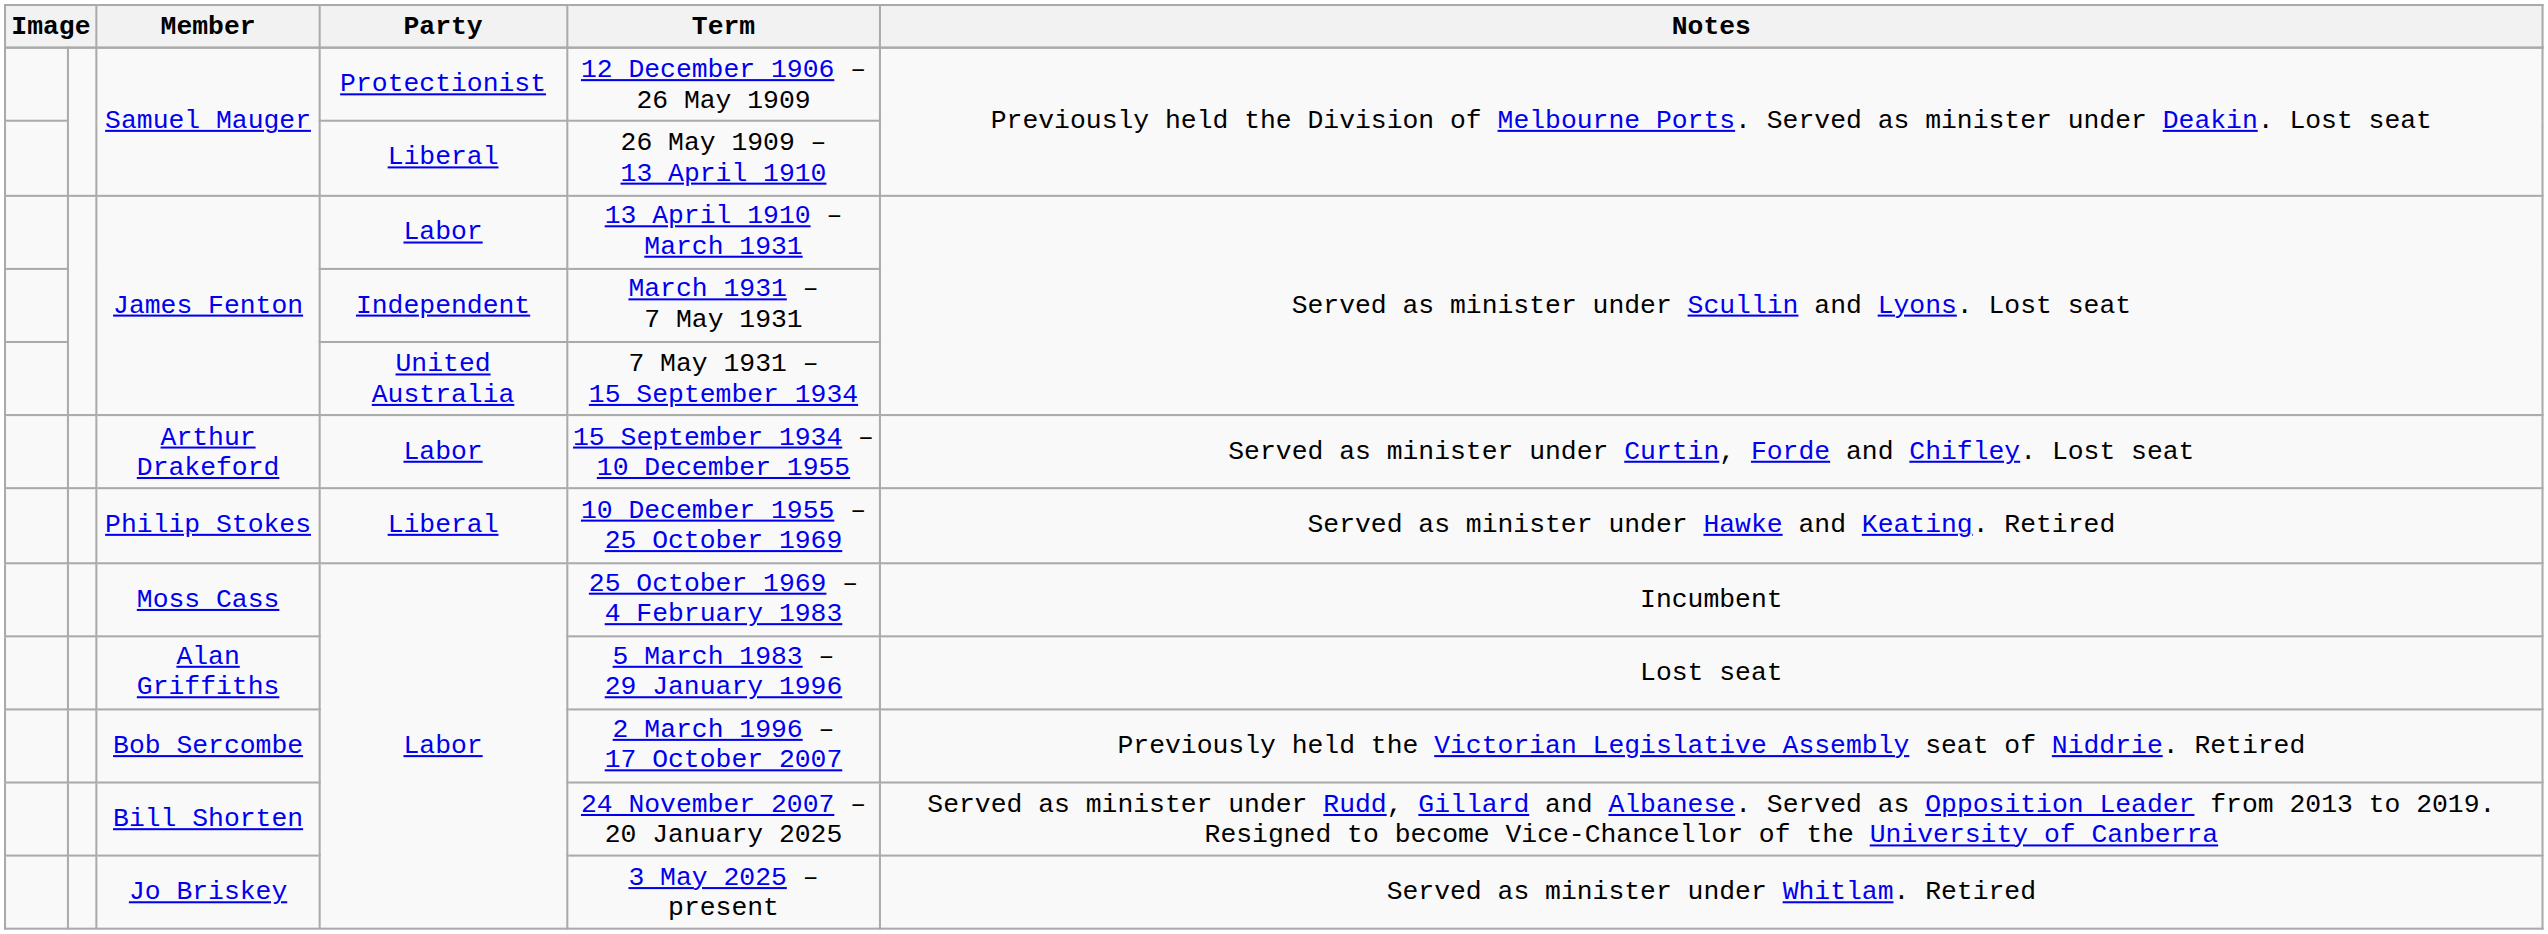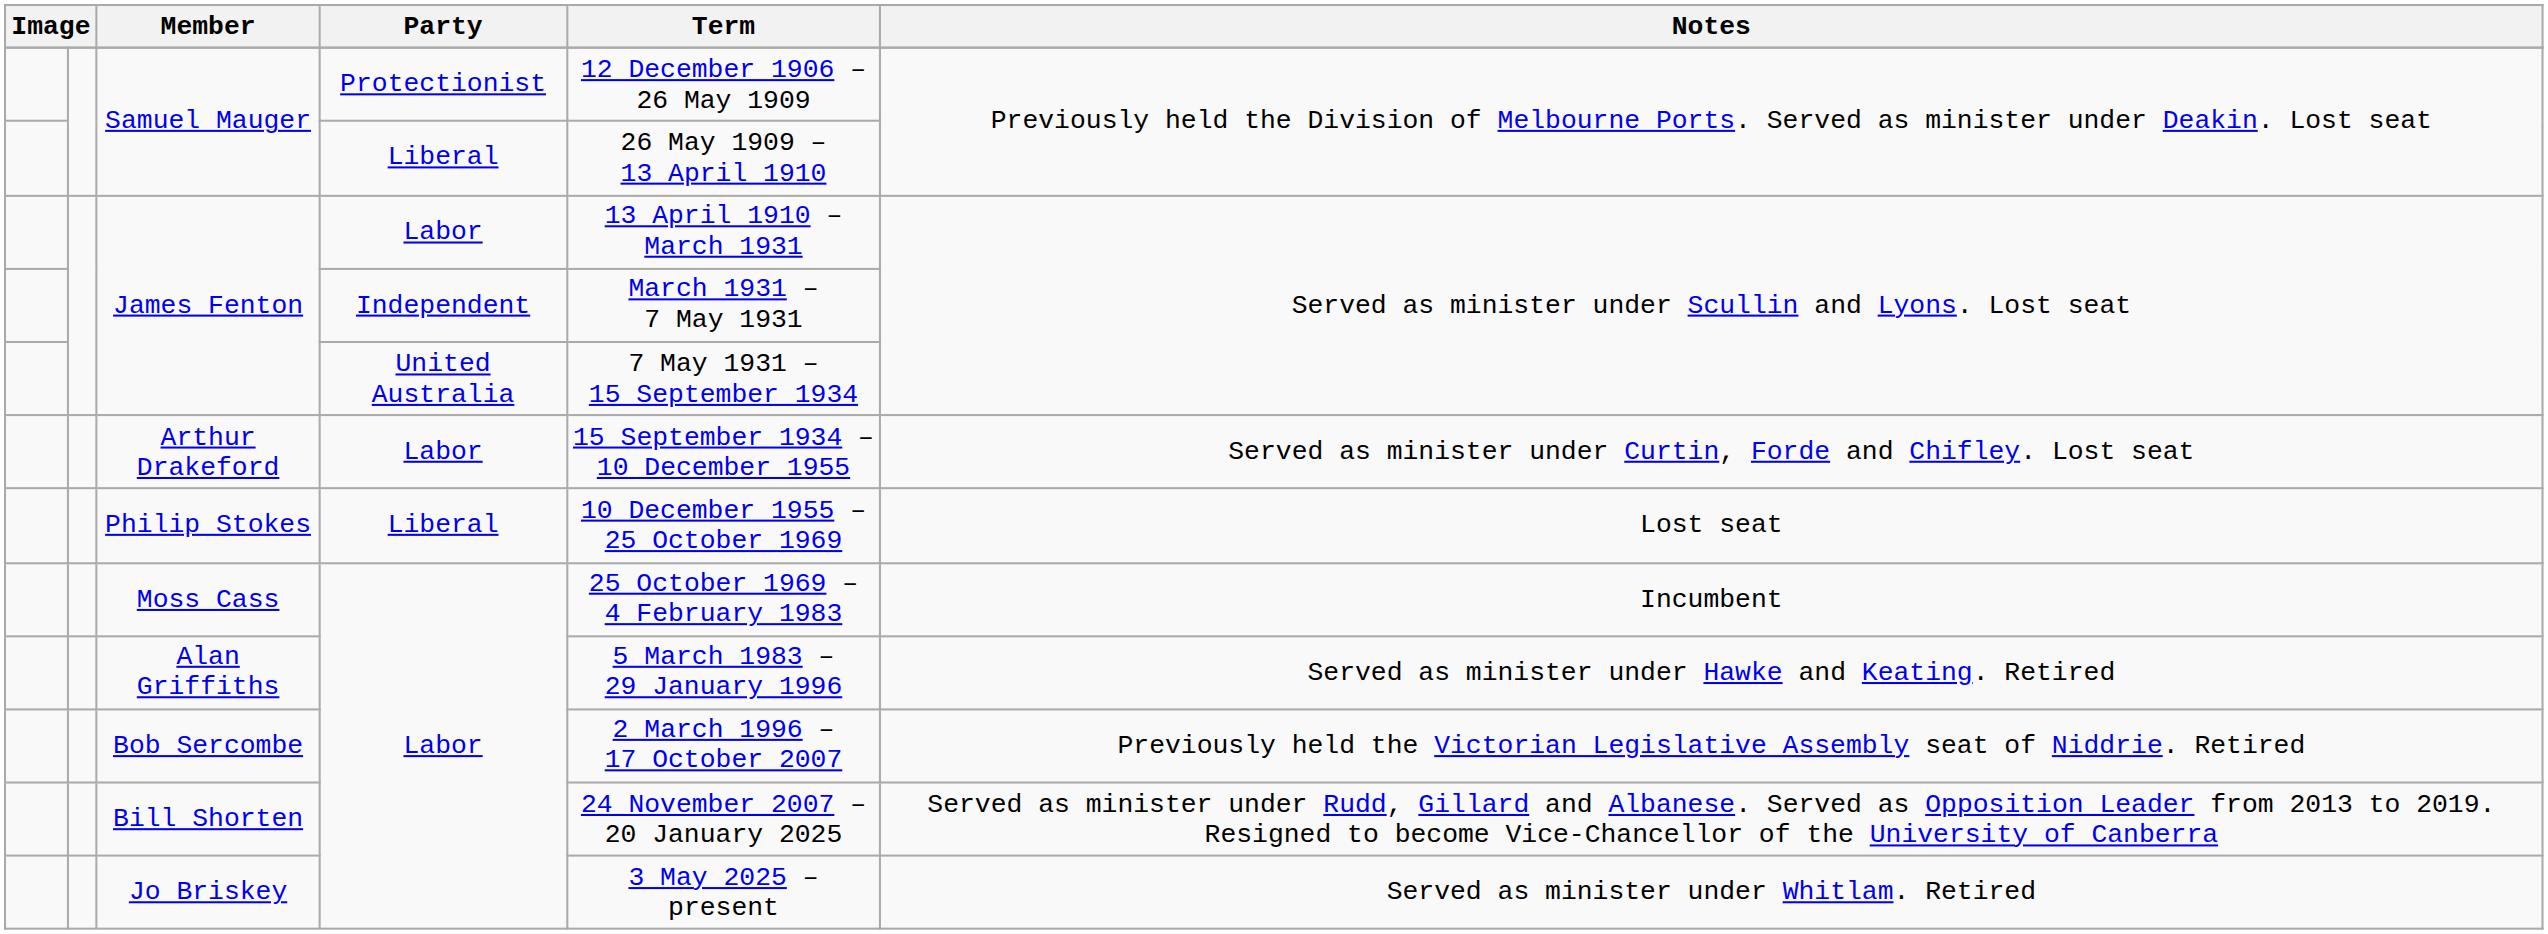 <table class=wikitable style="text-align:center">
 <tr>
 <th colspan=2>Image</th>
 <th>Member</th>
 <th>Party</th>
 <th>Term</th>
 <th>Notes</th>
 </tr>
 <tr>
 </tr>
 <tr>
 <td> </td>
 <td rowspan=2></td>
 <td rowspan=2><a href='#'>Samuel Mauger</a><br></td>
 <td><a href='#'>Protectionist</a></td>
 <td nowrap><a href='#'>12 December 1906</a> –<br>26 May 1909</td>
 <td rowspan=2>Previously held the Division of <a href='#'>Melbourne Ports</a>. Served as minister under <a href='#'>Deakin</a>. Lost seat</td>
 </tr>
 <tr>
 <td> </td>
 <td nowrap><a href='#'>Liberal</a></td>
 <td nowrap>26 May 1909 –<br><a href='#'>13 April 1910</a></td>
 </tr>
 <tr>
 <td> </td>
 <td rowspan=3></td>
 <td rowspan=3><a href='#'>James Fenton</a><br></td>
 <td><a href='#'>Labor</a></td>
 <td nowrap><a href='#'>13 April 1910</a> –<br><a href='#'>March 1931</a></td>
 <td rowspan=3>Served as minister under <a href='#'>Scullin</a> and <a href='#'>Lyons</a>. Lost seat</td>
 </tr>
 <tr>
 <td> </td>
 <td><a href='#'>Independent</a></td>
 <td nowrap><a href='#'>March 1931</a> –<br>7 May 1931</td>
 </tr>
 <tr>
 <td> </td>
 <td><a href='#'>United Australia</a></td>
 <td nowrap>7 May 1931 –<br><a href='#'>15 September 1934</a></td>
 </tr>
 <tr>
 <td> </td>
 <td></td>
 <td><a href='#'>Arthur Drakeford</a><br></td>
 <td><a href='#'>Labor</a></td>
 <td nowrap><a href='#'>15 September 1934</a> –<br><a href='#'>10 December 1955</a></td>
 <td>Served as minister under <a href='#'>Curtin</a>, <a href='#'>Forde</a> and <a href='#'>Chifley</a>. Lost seat</td>
 </tr>
 <tr>
 <td> </td>
 <td></td>
 <td><a href='#'>Philip Stokes</a><br></td>
 <td><a href='#'>Liberal</a></td>
 <td nowrap><a href='#'>10 December 1955</a> –<br><a href='#'>25 October 1969</a></td>
-<td>Served as minister under <a href='#'>Hawke</a> and <a href='#'>Keating</a>. Retired</td>
+<td>Lost seat</td>
 </tr>
 <tr>
 <td> </td>
 <td></td>
 <td><a href='#'>Moss Cass</a><br></td>
 <td rowspan="5"><a href='#'>Labor</a></td>
 <td nowrap><a href='#'>25 October 1969</a> –<br><a href='#'>4 February 1983</a></td>
 <td>Incumbent</td>
 </tr>
 <tr>
 <td> </td>
 <td></td>
 <td><a href='#'>Alan Griffiths</a><br></td>
 <td nowrap><a href='#'>5 March 1983</a> –<br><a href='#'>29 January 1996</a></td>
-<td>Lost seat</td>
+<td>Served as minister under <a href='#'>Hawke</a> and <a href='#'>Keating</a>. Retired</td>
 </tr>
 <tr>
 <td> </td>
 <td></td>
 <td><a href='#'>Bob Sercombe</a><br></td>
 <td nowrap><a href='#'>2 March 1996</a> –<br><a href='#'>17 October 2007</a></td>
 <td>Previously held the <a href='#'>Victorian Legislative Assembly</a> seat of <a href='#'>Niddrie</a>. Retired</td>
 </tr>
 <tr>
 <td> </td>
 <td></td>
 <td><a href='#'>Bill Shorten</a><br></td>
 <td nowrap><a href='#'>24 November 2007</a> –<br>20 January 2025</td>
 <td>Served as minister under <a href='#'>Rudd</a>, <a href='#'>Gillard</a> and <a href='#'>Albanese</a>. Served as <a href='#'>Opposition Leader</a> from 2013 to 2019. Resigned to become Vice-Chancellor of the <a href='#'>University of Canberra</a></td>
 </tr>
 <tr>
 <td> </td>
 <td></td>
 <td><a href='#'>Jo Briskey</a></td>
 <td nowrap><a href='#'>3 May 2025</a> –<br>present</td>
 <td>Served as minister under <a href='#'>Whitlam</a>. Retired</td>
 </tr>
 </table>
